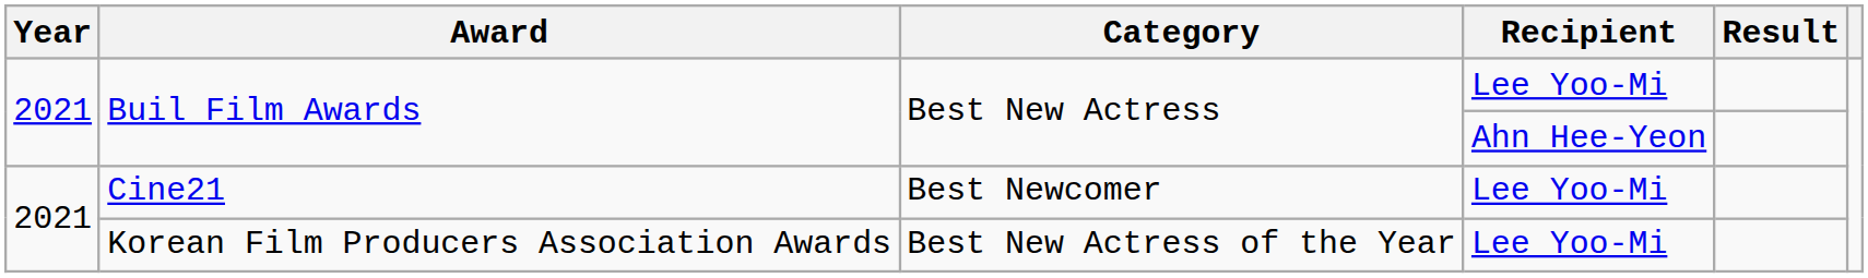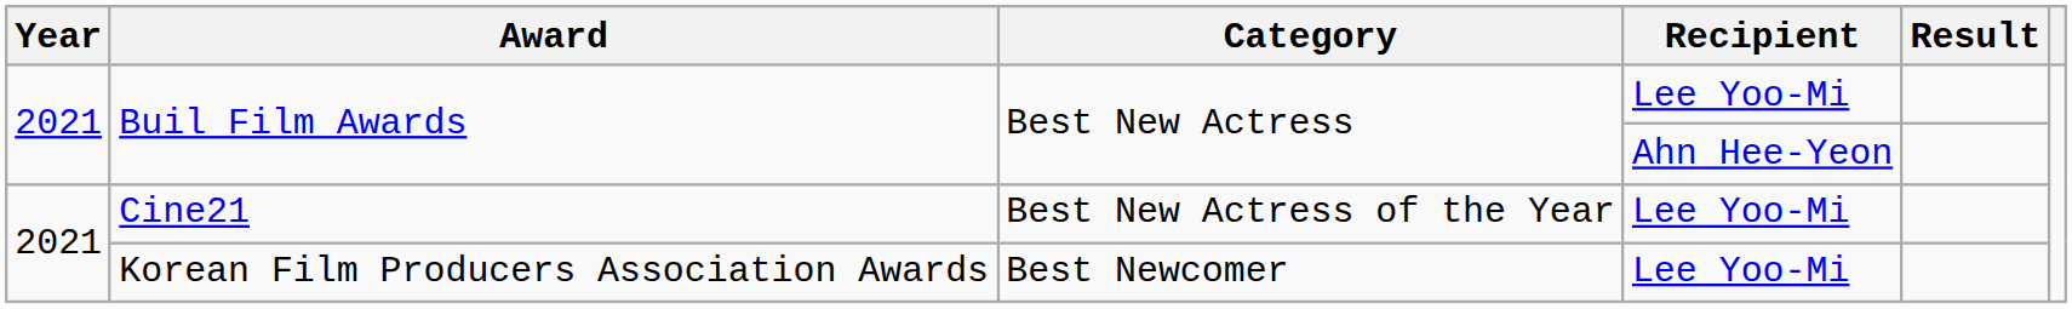 <table class="wikitable">
 <tr>
 <th>Year</th>
 <th>Award</th>
 <th>Category</th>
 <th>Recipient</th>
 <th>Result</th>
 <th></th>
 </tr>
 <tr>
 <td rowspan="2"><a href='#'>2021</a></td>
 <td rowspan="2"><a href='#'>Buil Film Awards</a></td>
 <td rowspan="2">Best New Actress</td>
 <td><a href='#'>Lee Yoo-Mi</a></td>
 <td></td>
 <td rowspan="4"></td>
 </tr>
 <tr>
 <td><a href='#'>Ahn Hee-Yeon</a></td>
 <td></td>
 </tr>
 <tr>
 <td rowspan="2">2021</td>
 <td><a href='#'>Cine21</a></td>
-<td>Best Newcomer</td>
+<td>Best New Actress of the Year</td>
 <td><a href='#'>Lee Yoo-Mi</a></td>
 <td></td>
 </tr>
 <tr>
 <td>Korean Film Producers Association Awards</td>
-<td>Best New Actress of the Year</td>
+<td>Best Newcomer</td>
 <td><a href='#'>Lee Yoo-Mi</a></td>
 <td></td>
 </tr>
 </table>
